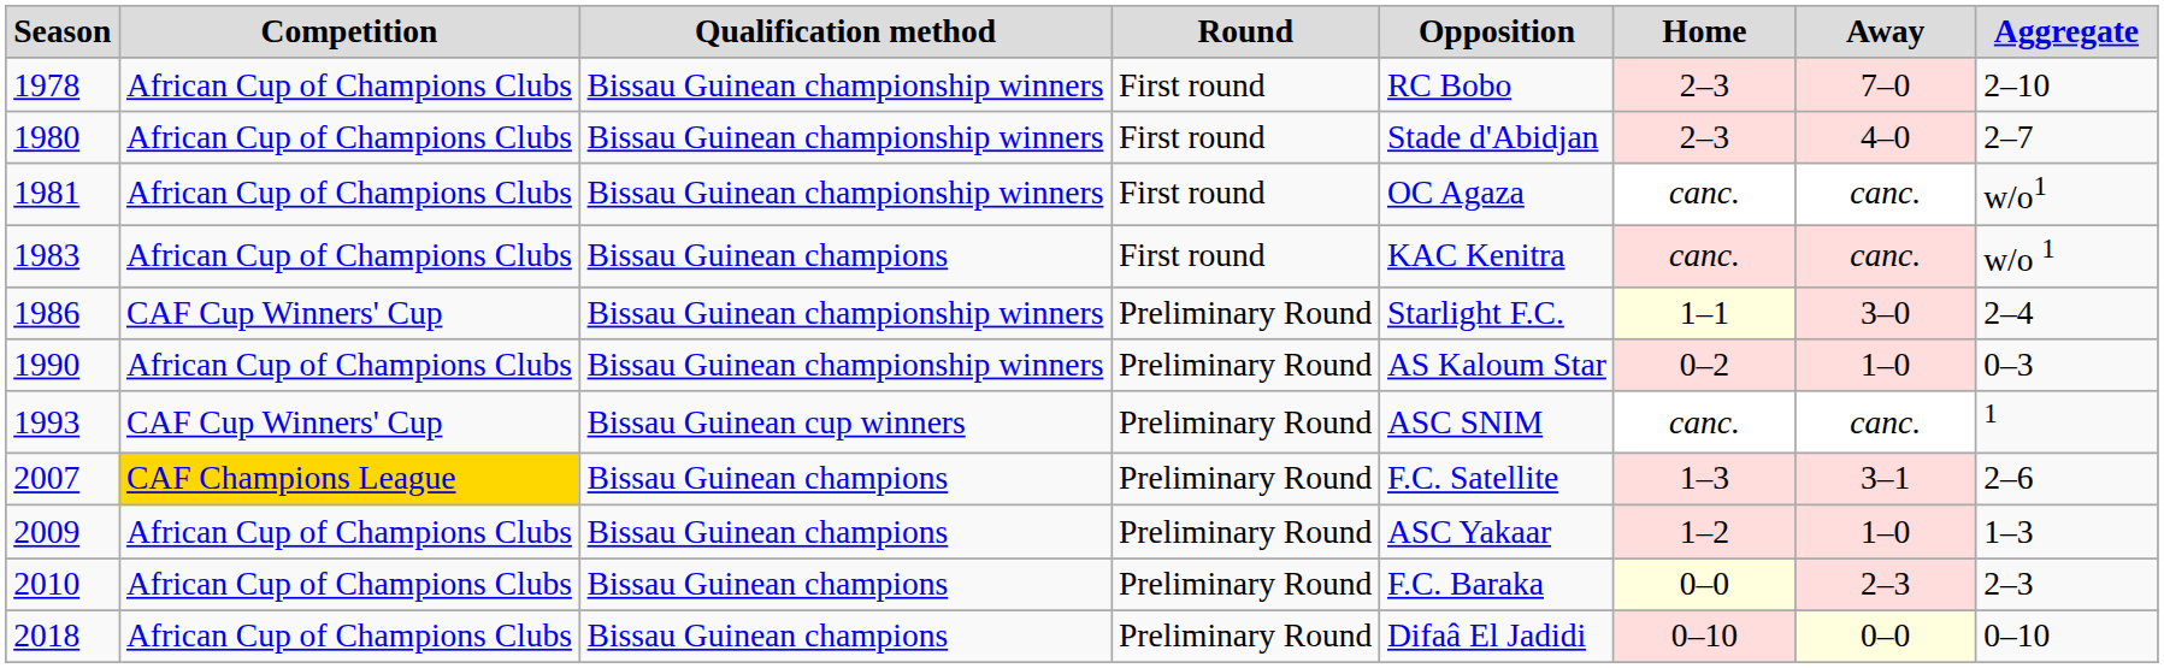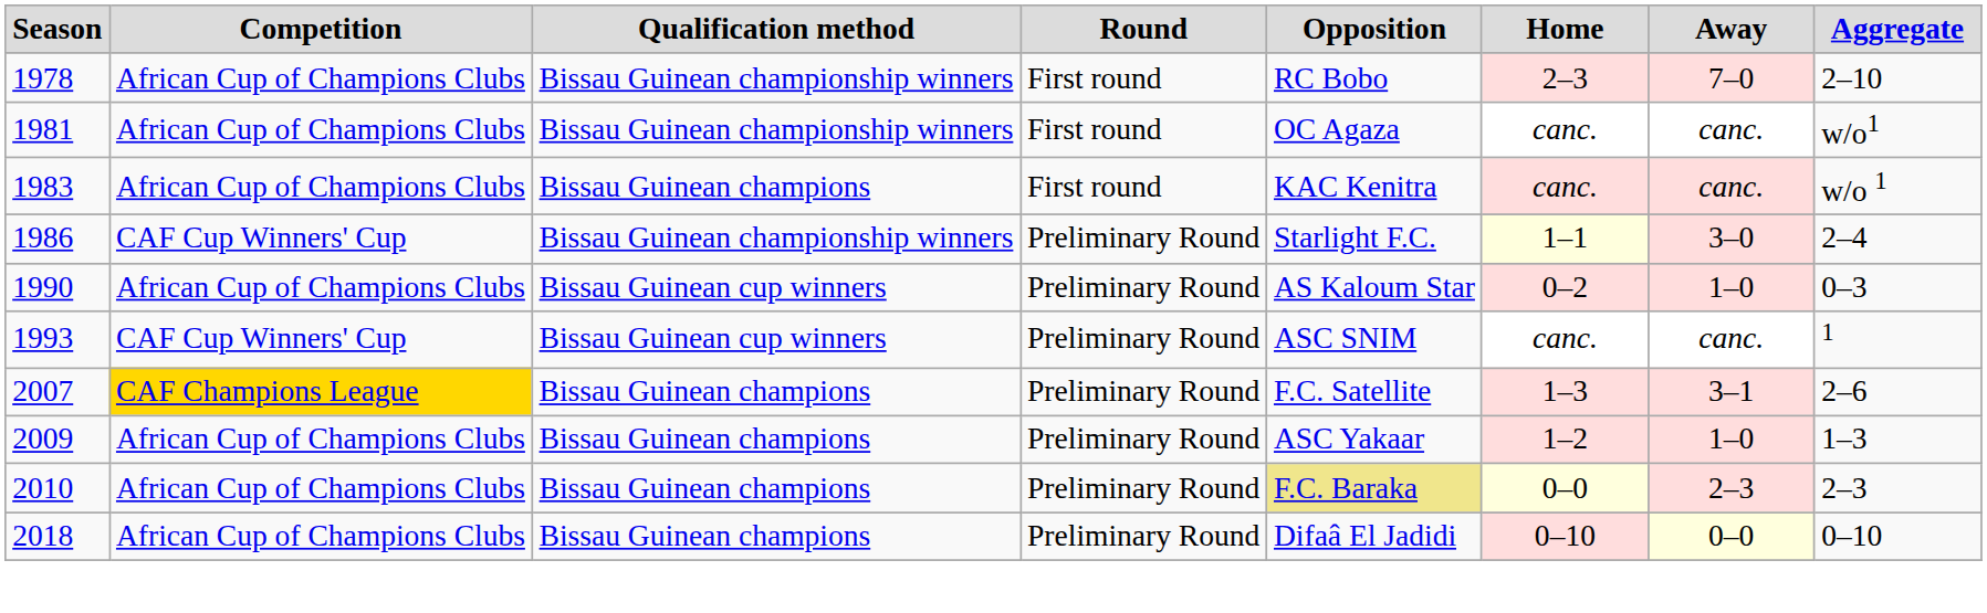 <table class="sortable plainrowheaders wikitable">
 <tr>
 <th style="background:#DCDCDC">Season</th>
 <th style="background:#DCDCDC">Competition</th>
 <th style="background:#DCDCDC">Qualification method</th>
 <th style="background:#DCDCDC">Round</th>
 <th style="background:#DCDCDC">Opposition</th>
 <th width="80" style="background:#DCDCDC">Home</th>
 <th width="80" style="background:#DCDCDC">Away</th>
 <th width="80" style="background:#DCDCDC"><a href='#'>Aggregate</a></th>
 </tr>
 <tr>
 <td><a href='#'>1978</a></td>
 <td><a href='#'>African Cup of Champions Clubs</a></td>
 <td><a href='#'>Bissau Guinean championship winners</a></td>
 <td align=left>First round</td>
 <td align=left> <a href='#'>RC Bobo</a></td>
 <td style="background:#fdd; text-align:center">2–3</td>
 <td style="background:#fdd; text-align:center">7–0</td>
 <td>2–10</td>
-</tr>
-<tr>
-<td><a href='#'>1980</a></td>
-<td><a href='#'>African Cup of Champions Clubs</a></td>
-<td><a href='#'>Bissau Guinean championship winners</a></td>
-<td align=left>First round</td>
-<td align=left> <a href='#'>Stade d'Abidjan</a></td>
-<td style="background:#fdd; text-align:center">2–3</td>
-<td style="background:#fdd; text-align:center">4–0</td>
-<td>2–7</td>
 </tr>
 <tr>
 <td><a href='#'>1981</a></td>
 <td><a href='#'>African Cup of Champions Clubs</a></td>
 <td><a href='#'>Bissau Guinean championship winners</a></td>
 <td align=left>First round</td>
 <td align=left> <a href='#'>OC Agaza</a></td>
 <td style="background:#fff; text-align:center"><em>canc.</em></td>
 <td style="background:#fff; text-align:center"><em>canc.</em></td>
 <td>w/o<sup>1</sup></td>
 </tr>
 <tr>
 <td><a href='#'>1983</a></td>
 <td><a href='#'>African Cup of Champions Clubs</a></td>
 <td><a href='#'>Bissau Guinean champions</a></td>
 <td align=left>First round</td>
 <td align=left> <a href='#'>KAC Kenitra</a></td>
 <td style="background:#fdd; text-align:center"><em>canc.</em></td>
 <td style="background:#fdd; text-align:center"><em>canc.</em></td>
 <td>w/o <sup>1</sup></td>
 </tr>
 <tr>
 <td><a href='#'>1986</a></td>
 <td><a href='#'>CAF Cup Winners' Cup</a></td>
 <td><a href='#'>Bissau Guinean championship winners</a></td>
 <td align=left>Preliminary Round</td>
 <td align=left> <a href='#'>Starlight F.C.</a></td>
 <td style="background:#ffd; text-align:center">1–1</td>
 <td style="background:#fdd; text-align:center">3–0</td>
 <td>2–4</td>
 </tr>
 <tr>
 <td><a href='#'>1990</a></td>
 <td><a href='#'>African Cup of Champions Clubs</a></td>
-<td><a href='#'>Bissau Guinean championship winners</a></td>
+<td><a href='#'>Bissau Guinean cup winners</a></td>
 <td align=left>Preliminary Round</td>
 <td align=left> <a href='#'>AS Kaloum Star</a></td>
 <td style="background:#fdd; text-align:center">0–2</td>
 <td style="background:#fdd; text-align:center">1–0</td>
 <td>0–3</td>
 </tr>
 <tr>
 <td><a href='#'>1993</a></td>
 <td><a href='#'>CAF Cup Winners' Cup</a></td>
 <td><a href='#'>Bissau Guinean cup winners</a></td>
 <td align=left>Preliminary Round</td>
 <td align=left> <a href='#'>ASC SNIM</a></td>
 <td style="background:#fff; text-align:center"><em>canc.</em></td>
 <td style="background:#fff; text-align:center"><em>canc.</em></td>
 <td><sup>1</sup></td>
 </tr>
 <tr>
 <td><a href='#'>2007</a></td>
 <td style="background: gold;"><a href='#'>CAF Champions League</a></td>
 <td><a href='#'>Bissau Guinean champions</a></td>
 <td align=left>Preliminary Round</td>
 <td align=left> <a href='#'>F.C. Satellite</a></td>
 <td style="background:#fdd; text-align:center">1–3</td>
 <td style="background:#fdd; text-align:center">3–1</td>
 <td>2–6</td>
 </tr>
 <tr>
 <td><a href='#'>2009</a></td>
 <td><a href='#'>African Cup of Champions Clubs</a></td>
 <td><a href='#'>Bissau Guinean champions</a></td>
 <td align=left>Preliminary Round</td>
 <td align=left> <a href='#'>ASC Yakaar</a></td>
 <td style="background:#fdd; text-align:center">1–2</td>
 <td style="background:#fdd; text-align:center">1–0</td>
 <td>1–3</td>
 </tr>
 <tr>
 <td><a href='#'>2010</a></td>
 <td><a href='#'>African Cup of Champions Clubs</a></td>
 <td><a href='#'>Bissau Guinean champions</a></td>
 <td align=left>Preliminary Round</td>
-<td align=left> <a href='#'>F.C. Baraka</a></td>
+<td align=left style="background: khaki;"> <a href='#'>F.C. Baraka</a></td>
 <td style="background:#ffd; text-align:center">0–0</td>
 <td style="background:#fdd; text-align:center">2–3</td>
 <td>2–3</td>
 </tr>
 <tr>
 <td><a href='#'>2018</a></td>
 <td><a href='#'>African Cup of Champions Clubs</a></td>
 <td><a href='#'>Bissau Guinean champions</a></td>
 <td align=left>Preliminary Round</td>
 <td align=left> <a href='#'>Difaâ El Jadidi</a></td>
 <td style="background:#fdd; text-align:center">0–10</td>
 <td style="background:#ffd; text-align:center">0–0</td>
 <td>0–10</td>
 </tr>
 </table>
